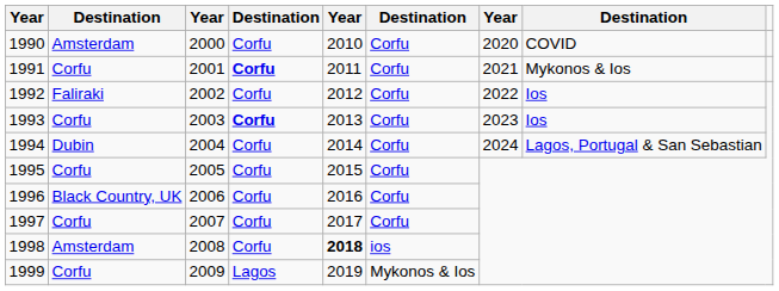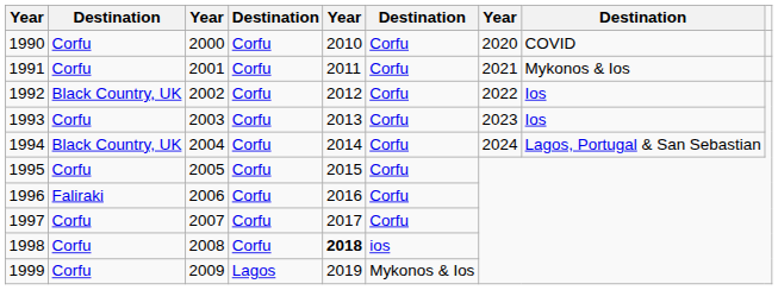 <table class="wikitable">
 <tr>
 <th>Year</th>
 <th>Destination</th>
 <th>Year</th>
 <th>Destination</th>
 <th>Year</th>
 <th>Destination</th>
 <th>Year</th>
 <th>Destination</th>
 </tr>
 <tr>
 <td>1990</td>
-<td><a href='#'>Amsterdam</a></td>
+<td><a href='#'>Corfu</a></td>
 <td>2000</td>
 <td><a href='#'>Corfu</a></td>
 <td>2010</td>
 <td><a href='#'>Corfu</a></td>
 <td>2020</td>
 <td>COVID</td>
 <td></td>
 </tr>
 <tr>
 <td>1991</td>
 <td><a href='#'>Corfu</a></td>
 <td>2001</td>
-<td><strong><a href='#'>Corfu</a></strong></td>
+<td><a href='#'>Corfu</a></td>
 <td>2011</td>
 <td><a href='#'>Corfu</a></td>
 <td>2021</td>
 <td>Mykonos & Ios</td>
 <td></td>
 </tr>
 <tr>
 <td>1992</td>
-<td><a href='#'>Faliraki</a></td>
+<td><a href='#'>Black Country, UK</a></td>
 <td>2002</td>
 <td><a href='#'>Corfu</a></td>
 <td>2012</td>
 <td><a href='#'>Corfu</a></td>
 <td>2022</td>
 <td><a href='#'>Ios</a></td>
 </tr>
 <tr>
 <td>1993</td>
 <td><a href='#'>Corfu</a></td>
 <td>2003</td>
-<td><strong><a href='#'>Corfu</a></strong></td>
+<td><a href='#'>Corfu</a></td>
 <td>2013</td>
 <td><a href='#'>Corfu</a></td>
 <td>2023</td>
 <td><a href='#'>Ios</a></td>
 </tr>
 <tr>
 <td>1994</td>
-<td><a href='#'>Dubin</a></td>
+<td><a href='#'>Black Country, UK</a></td>
 <td>2004</td>
 <td><a href='#'>Corfu</a></td>
 <td>2014</td>
 <td><a href='#'>Corfu</a></td>
 <td>2024</td>
 <td><a href='#'>Lagos, Portugal</a> & San Sebastian</td>
 </tr>
 <tr>
 <td>1995</td>
 <td><a href='#'>Corfu</a></td>
 <td>2005</td>
 <td><a href='#'>Corfu</a></td>
 <td>2015</td>
 <td><a href='#'>Corfu</a></td>
 </tr>
 <tr>
 <td>1996</td>
-<td><a href='#'>Black Country, UK</a></td>
+<td><a href='#'>Faliraki</a></td>
 <td>2006</td>
 <td><a href='#'>Corfu</a></td>
 <td>2016</td>
 <td><a href='#'>Corfu</a></td>
 </tr>
 <tr>
 <td>1997</td>
 <td><a href='#'>Corfu</a></td>
 <td>2007</td>
 <td><a href='#'>Corfu</a></td>
 <td>2017</td>
 <td><a href='#'>Corfu</a></td>
 </tr>
 <tr>
 <td>1998</td>
-<td><a href='#'>Amsterdam</a></td>
+<td><a href='#'>Corfu</a></td>
 <td>2008</td>
 <td><a href='#'>Corfu</a></td>
 <td><strong>2018</strong></td>
 <td><a href='#'>ios</a></td>
 </tr>
 <tr>
 <td>1999</td>
 <td><a href='#'>Corfu</a></td>
 <td>2009</td>
 <td><a href='#'>Lagos</a></td>
 <td>2019</td>
 <td>Mykonos & Ios</td>
 </tr>
 </table>
